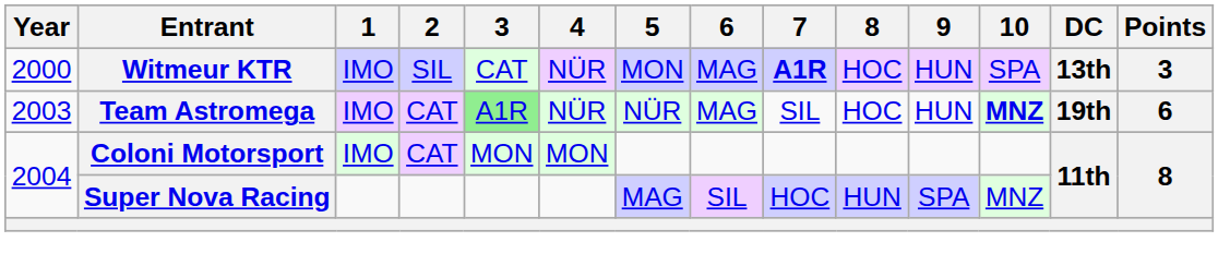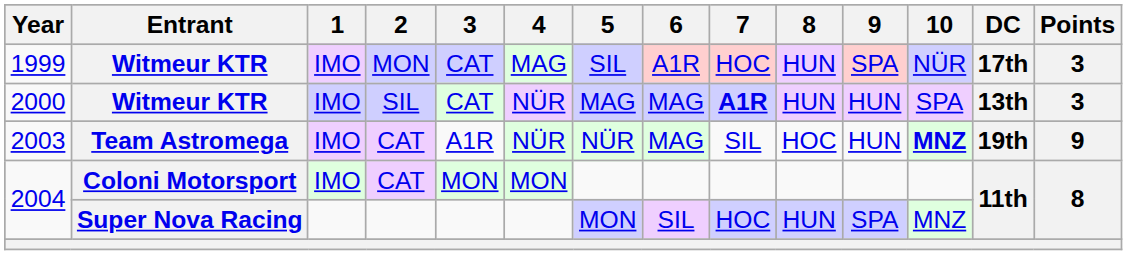 <table class="wikitable" style="text-align:center; font-size:90%">
 <tr>
 <th>Year</th>
 <th>Entrant</th>
 <th>1</th>
 <th>2</th>
 <th>3</th>
 <th>4</th>
 <th>5</th>
 <th>6</th>
 <th>7</th>
 <th>8</th>
 <th>9</th>
 <th>10</th>
 <th>DC</th>
 <th>Points</th>
 </tr>
 <tr>
+<td><a href='#'>1999</a></td>
+<th><a href='#'>Witmeur KTR</a></th>
+<td style="background:#EFCFFF;"><a href='#'>IMO</a><br></td>
+<td style="background:#CFCFFF;"><a href='#'>MON</a><br></td>
+<td style="background:#CFCFFF;"><a href='#'>CAT</a><br></td>
+<td style="background:#DFFFDF;"><a href='#'>MAG</a><br></td>
+<td style="background:#CFCFFF;"><a href='#'>SIL</a><br></td>
+<td style="background:#FFCFCF;"><a href='#'>A1R</a><br></td>
+<td style="background:#FFCFCF;"><a href='#'>HOC</a><br></td>
+<td style="background:#EFCFFF;"><a href='#'>HUN</a><br></td>
+<td style="background:#FFCFCF;"><a href='#'>SPA</a><br></td>
+<td style="background:#CFCFFF;"><a href='#'>NÜR</a><br></td>
+<th>17th</th>
+<th>3</th>
+</tr>
+<tr>
 <td><a href='#'>2000</a></td>
 <th><a href='#'>Witmeur KTR</a></th>
 <td style="background:#CFCFFF;"><a href='#'>IMO</a><br></td>
 <td style="background:#CFCFFF;"><a href='#'>SIL</a><br></td>
 <td style="background:#DFFFDF;"><a href='#'>CAT</a><br></td>
 <td style="background:#EFCFFF;"><a href='#'>NÜR</a><br></td>
-<td style="background:#CFCFFF;"><a href='#'>MON</a><br></td>
+<td style="background:#CFCFFF;"><a href='#'>MAG</a><br></td>
 <td style="background:#CFCFFF;"><a href='#'>MAG</a><br></td>
 <td style="background:#CFCFFF;"><strong><a href='#'>A1R</a></strong><br></td>
-<td style="background:#EFCFFF;"><a href='#'>HOC</a><br></td>
+<td style="background:#EFCFFF;"><a href='#'>HUN</a><br></td>
 <td style="background:#EFCFFF;"><a href='#'>HUN</a><br></td>
 <td style="background:#EFCFFF;"><a href='#'>SPA</a><br></td>
 <th>13th</th>
 <th>3</th>
 </tr>
 <tr>
 <td><a href='#'>2003</a></td>
 <th><a href='#'>Team Astromega</a></th>
 <td style="background:#EFCFFF;"><a href='#'>IMO</a><br></td>
 <td style="background:#EFCFFF;"><a href='#'>CAT</a><br></td>
-<td style="background: lightgreen;"><a href='#'>A1R</a></td>
+<td><a href='#'>A1R</a></td>
 <td style="background:#DFFFDF;"><a href='#'>NÜR</a><br></td>
 <td style="background:#DFFFDF;"><a href='#'>NÜR</a><br></td>
 <td style="background:#DFFFDF;"><a href='#'>MAG</a><br></td>
 <td><a href='#'>SIL</a></td>
 <td><a href='#'>HOC</a></td>
 <td><a href='#'>HUN</a></td>
 <td style="background:#DFFFDF;"><strong><a href='#'>MNZ</a><br></strong></td>
 <th>19th</th>
-<th>6</th>
+<th>9</th>
 </tr>
 <tr>
 <td rowspan="2"><a href='#'>2004</a></td>
 <th><a href='#'>Coloni Motorsport</a></th>
 <td style="background:#DFFFDF;"><a href='#'>IMO</a><br></td>
 <td style="background:#EFCFFF;"><a href='#'>CAT</a><br></td>
 <td style="background:#DFFFDF;"><a href='#'>MON</a><br></td>
 <td style="background:#DFFFDF;"><a href='#'>MON</a><br></td>
 <td></td>
 <td></td>
 <td></td>
 <td></td>
 <td></td>
 <td></td>
 <th rowspan="2">11th</th>
 <th rowspan="2">8</th>
 </tr>
 <tr>
 <th><a href='#'>Super Nova Racing</a></th>
 <td></td>
 <td></td>
 <td></td>
 <td></td>
-<td style="background:#CFCFFF;"><a href='#'>MAG</a><br></td>
+<td style="background:#CFCFFF;"><a href='#'>MON</a><br></td>
 <td style="background:#EFCFFF;"><a href='#'>SIL</a><br></td>
 <td style="background:#CFCFFF;"><a href='#'>HOC</a><br></td>
 <td style="background:#CFCFFF;"><a href='#'>HUN</a><br></td>
 <td style="background:#CFCFFF;"><a href='#'>SPA</a><br></td>
 <td style="background:#DFFFDF;"><a href='#'>MNZ</a><br></td>
 </tr>
 <tr>
 <th colspan="14"></th>
 </tr>
 </table>
